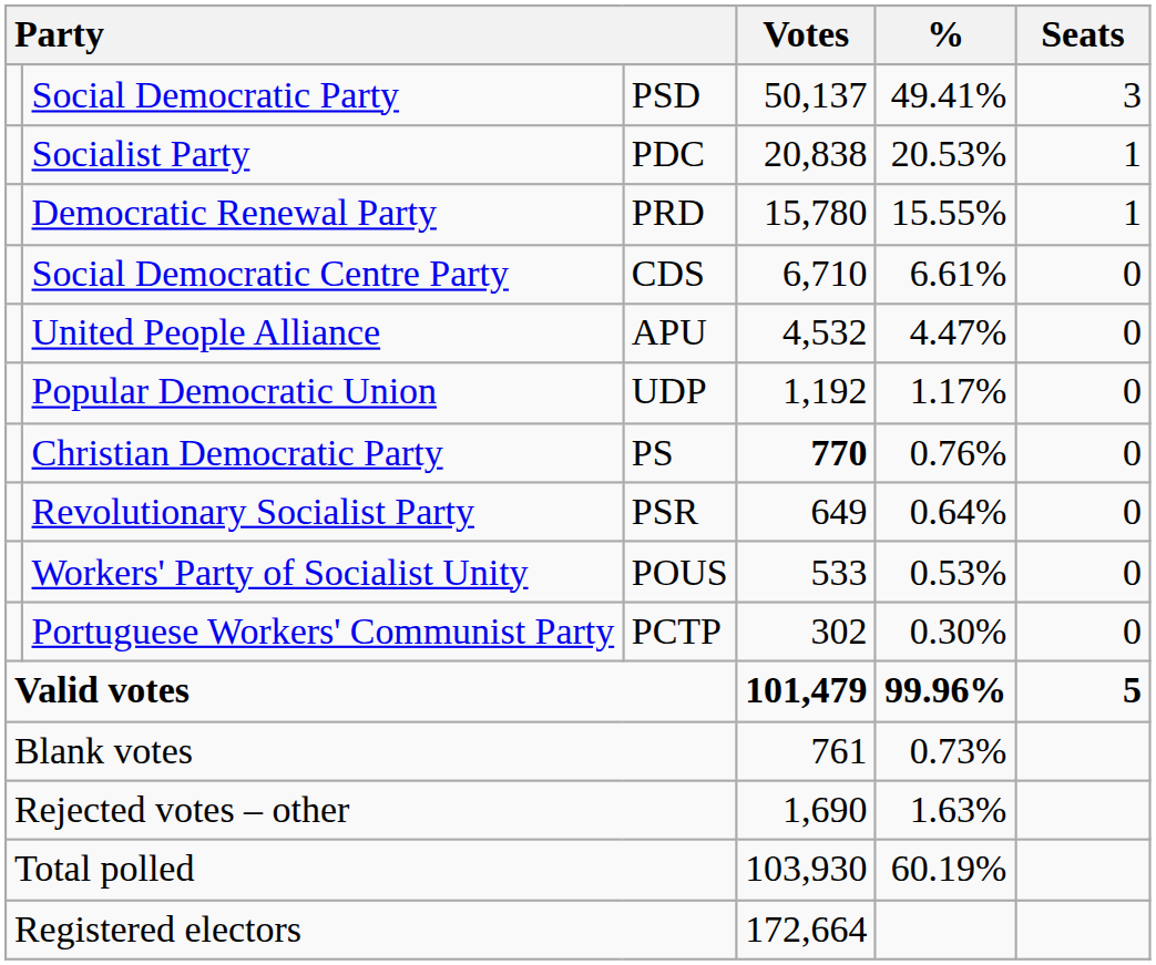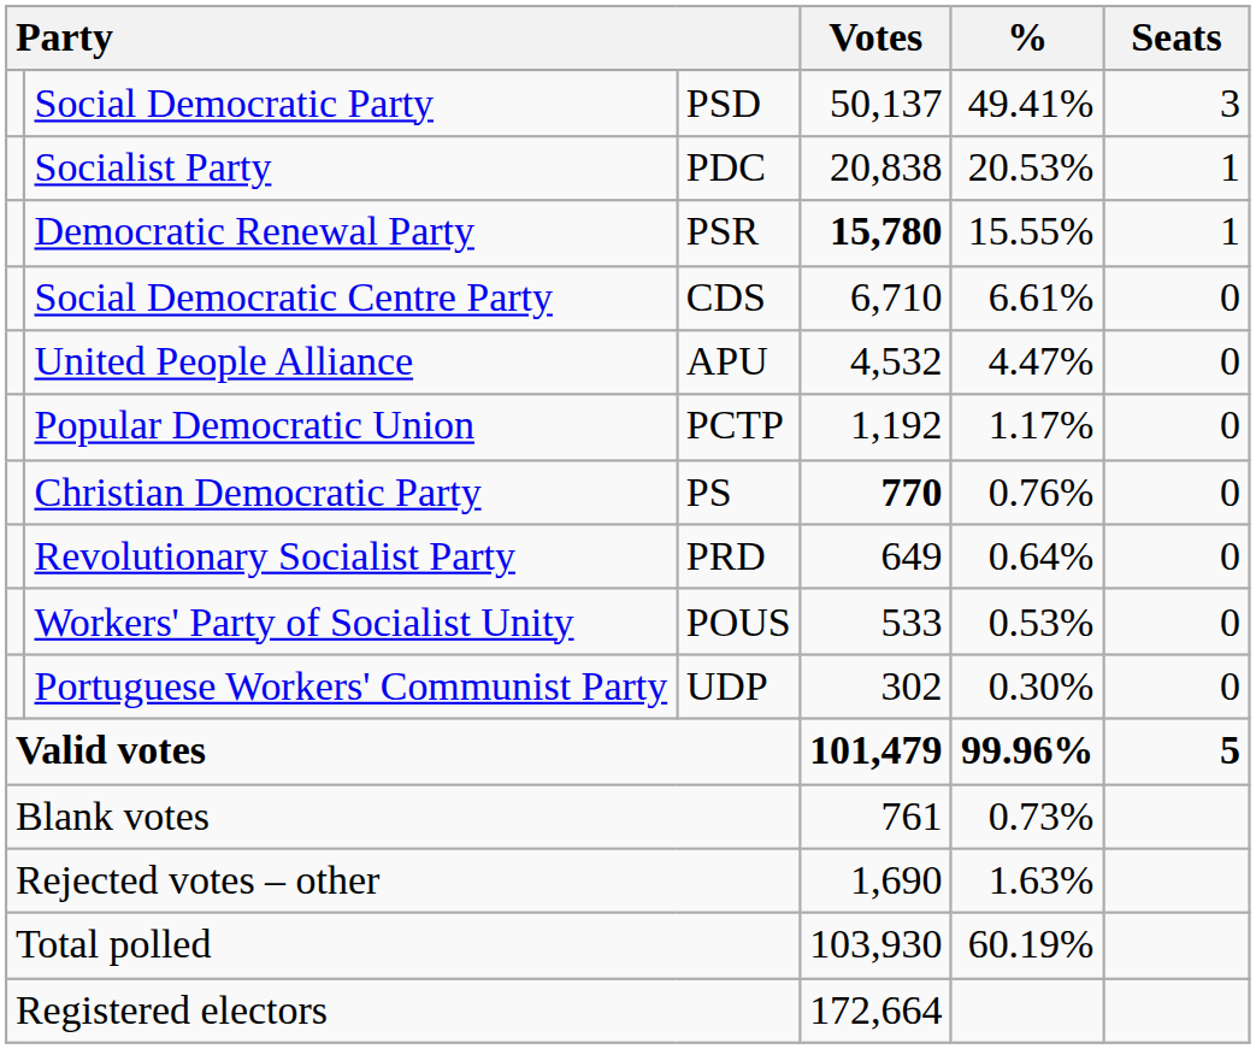 <table class="wikitable" border="1" style="text-align:right;">
 <tr>
 <th style="text-align:left;" colspan=3>Party</th>
 <th align=center width="50">Votes</th>
 <th align=center width="50">%</th>
 <th align=center width="50">Seats</th>
 </tr>
 <tr>
 <td></td>
 <td align=left><a href='#'>Social Democratic Party</a></td>
 <td align=left>PSD</td>
 <td>50,137</td>
 <td>49.41%</td>
 <td>3</td>
 </tr>
 <tr>
 <td></td>
 <td align=left><a href='#'>Socialist Party</a></td>
 <td align=left>PDC</td>
 <td>20,838</td>
 <td>20.53%</td>
 <td>1</td>
 </tr>
 <tr>
 <td></td>
 <td align=left><a href='#'>Democratic Renewal Party</a></td>
-<td align=left>PRD</td>
-<td>15,780</td>
+<td align=left>PSR</td>
+<td><strong>15,780</strong></td>
 <td>15.55%</td>
 <td>1</td>
 </tr>
 <tr>
 <td></td>
 <td align=left style="white-space: nowrap;"><a href='#'>Social Democratic Centre Party</a></td>
 <td align=left>CDS</td>
 <td>6,710</td>
 <td>6.61%</td>
 <td>0</td>
 </tr>
 <tr>
 <td></td>
 <td align=left><a href='#'>United People Alliance</a></td>
 <td align=left>APU</td>
 <td>4,532</td>
 <td>4.47%</td>
 <td>0</td>
 </tr>
 <tr>
 <td></td>
 <td align=left><a href='#'>Popular Democratic Union</a></td>
-<td align=left>UDP</td>
+<td align=left>PCTP</td>
 <td>1,192</td>
 <td>1.17%</td>
 <td>0</td>
 </tr>
 <tr>
 <td></td>
 <td align=left style="white-space: nowrap;"><a href='#'>Christian Democratic Party</a></td>
 <td align=left>PS</td>
 <td><strong>770</strong></td>
 <td>0.76%</td>
 <td>0</td>
 </tr>
 <tr>
 <td></td>
 <td align=left><a href='#'>Revolutionary Socialist Party</a></td>
-<td align=left>PSR</td>
+<td align=left>PRD</td>
 <td>649</td>
 <td>0.64%</td>
 <td>0</td>
 </tr>
 <tr>
 <td></td>
 <td align=left><a href='#'>Workers' Party of Socialist Unity</a></td>
 <td align=left>POUS</td>
 <td>533</td>
 <td>0.53%</td>
 <td>0</td>
 </tr>
 <tr>
 <td></td>
 <td align=left><a href='#'>Portuguese Workers' Communist Party</a></td>
-<td align=left>PCTP</td>
+<td align=left>UDP</td>
 <td>302</td>
 <td>0.30%</td>
 <td>0</td>
 </tr>
 <tr style="font-weight:bold">
 <td align=left colspan=3>Valid votes</td>
 <td>101,479</td>
 <td>99.96%</td>
 <td>5</td>
 </tr>
 <tr>
 <td align=left colspan=3>Blank votes</td>
 <td>761</td>
 <td>0.73%</td>
 <td></td>
 </tr>
 <tr>
 <td align=left colspan=3>Rejected votes – other</td>
 <td>1,690</td>
 <td>1.63%</td>
 <td></td>
 </tr>
 <tr>
 <td align=left colspan=3>Total polled</td>
 <td>103,930</td>
 <td>60.19%</td>
 <td></td>
 </tr>
 <tr>
 <td align=left colspan=3>Registered electors</td>
 <td>172,664</td>
 <td></td>
 <td></td>
 </tr>
 </table>
